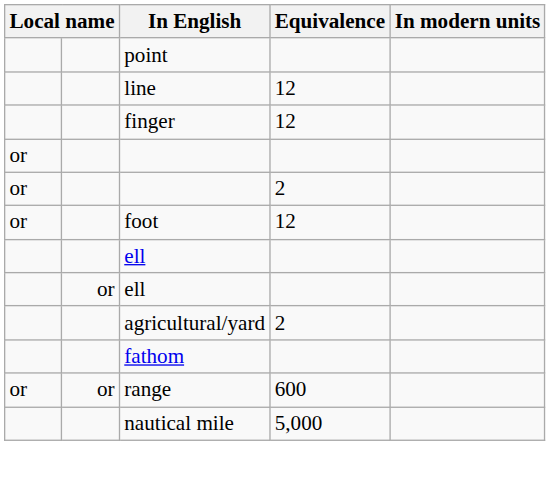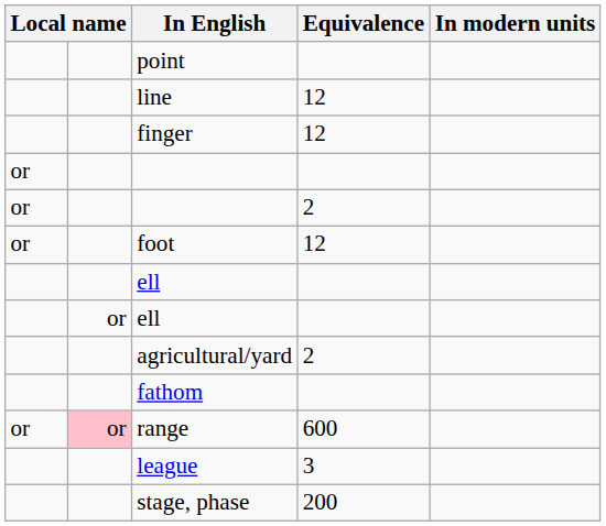 <table class="wikitable">
 <tr>
 <th colspan="2">Local name</th>
 <th>In English</th>
 <th>Equivalence</th>
 <th>In modern units </th>
 </tr>
 <tr>
 <td></td>
 <td align=right></td>
 <td>point</td>
 <td></td>
 <td></td>
 </tr>
 <tr>
 <td></td>
 <td align=right></td>
 <td>line</td>
 <td>12 </td>
 <td></td>
 </tr>
 <tr>
 <td></td>
 <td align=right></td>
 <td>finger</td>
 <td>12 </td>
 <td></td>
 </tr>
 <tr>
 <td> or </td>
 <td></td>
 <td></td>
 <td></td>
 <td></td>
 </tr>
 <tr>
 <td> or </td>
 <td></td>
 <td></td>
 <td>2 </td>
 <td></td>
 </tr>
 <tr>
 <td> or </td>
 <td align=right></td>
 <td>foot</td>
 <td>12 </td>
 <td></td>
 </tr>
 <tr>
 <td></td>
 <td></td>
 <td><a href='#'>ell</a></td>
 <td></td>
 <td></td>
 </tr>
 <tr>
 <td></td>
 <td align=right> or </td>
 <td>ell</td>
 <td></td>
 <td></td>
 </tr>
 <tr>
 <td></td>
 <td></td>
 <td>agricultural/yard</td>
 <td>2 </td>
 <td></td>
 </tr>
 <tr>
 <td></td>
 <td></td>
 <td><a href='#'>fathom</a></td>
 <td></td>
 <td></td>
 </tr>
 <tr>
 <td> or </td>
-<td align=right> or </td>
+<td align=right style="background: pink;"> or </td>
 <td>range</td>
 <td>600 </td>
 <td></td>
 </tr>
 <tr>
 <td></td>
+<td align=right></td>
+<td><a href='#'>league</a></td>
+<td>3 </td>
 <td></td>
-<td>nautical mile</td>
-<td>5,000 </td>
+</tr>
+<tr>
+<td></td>
+<td align=right></td>
+<td>stage, phase</td>
+<td>200 </td>
 <td></td>
 </tr>
 </table>
